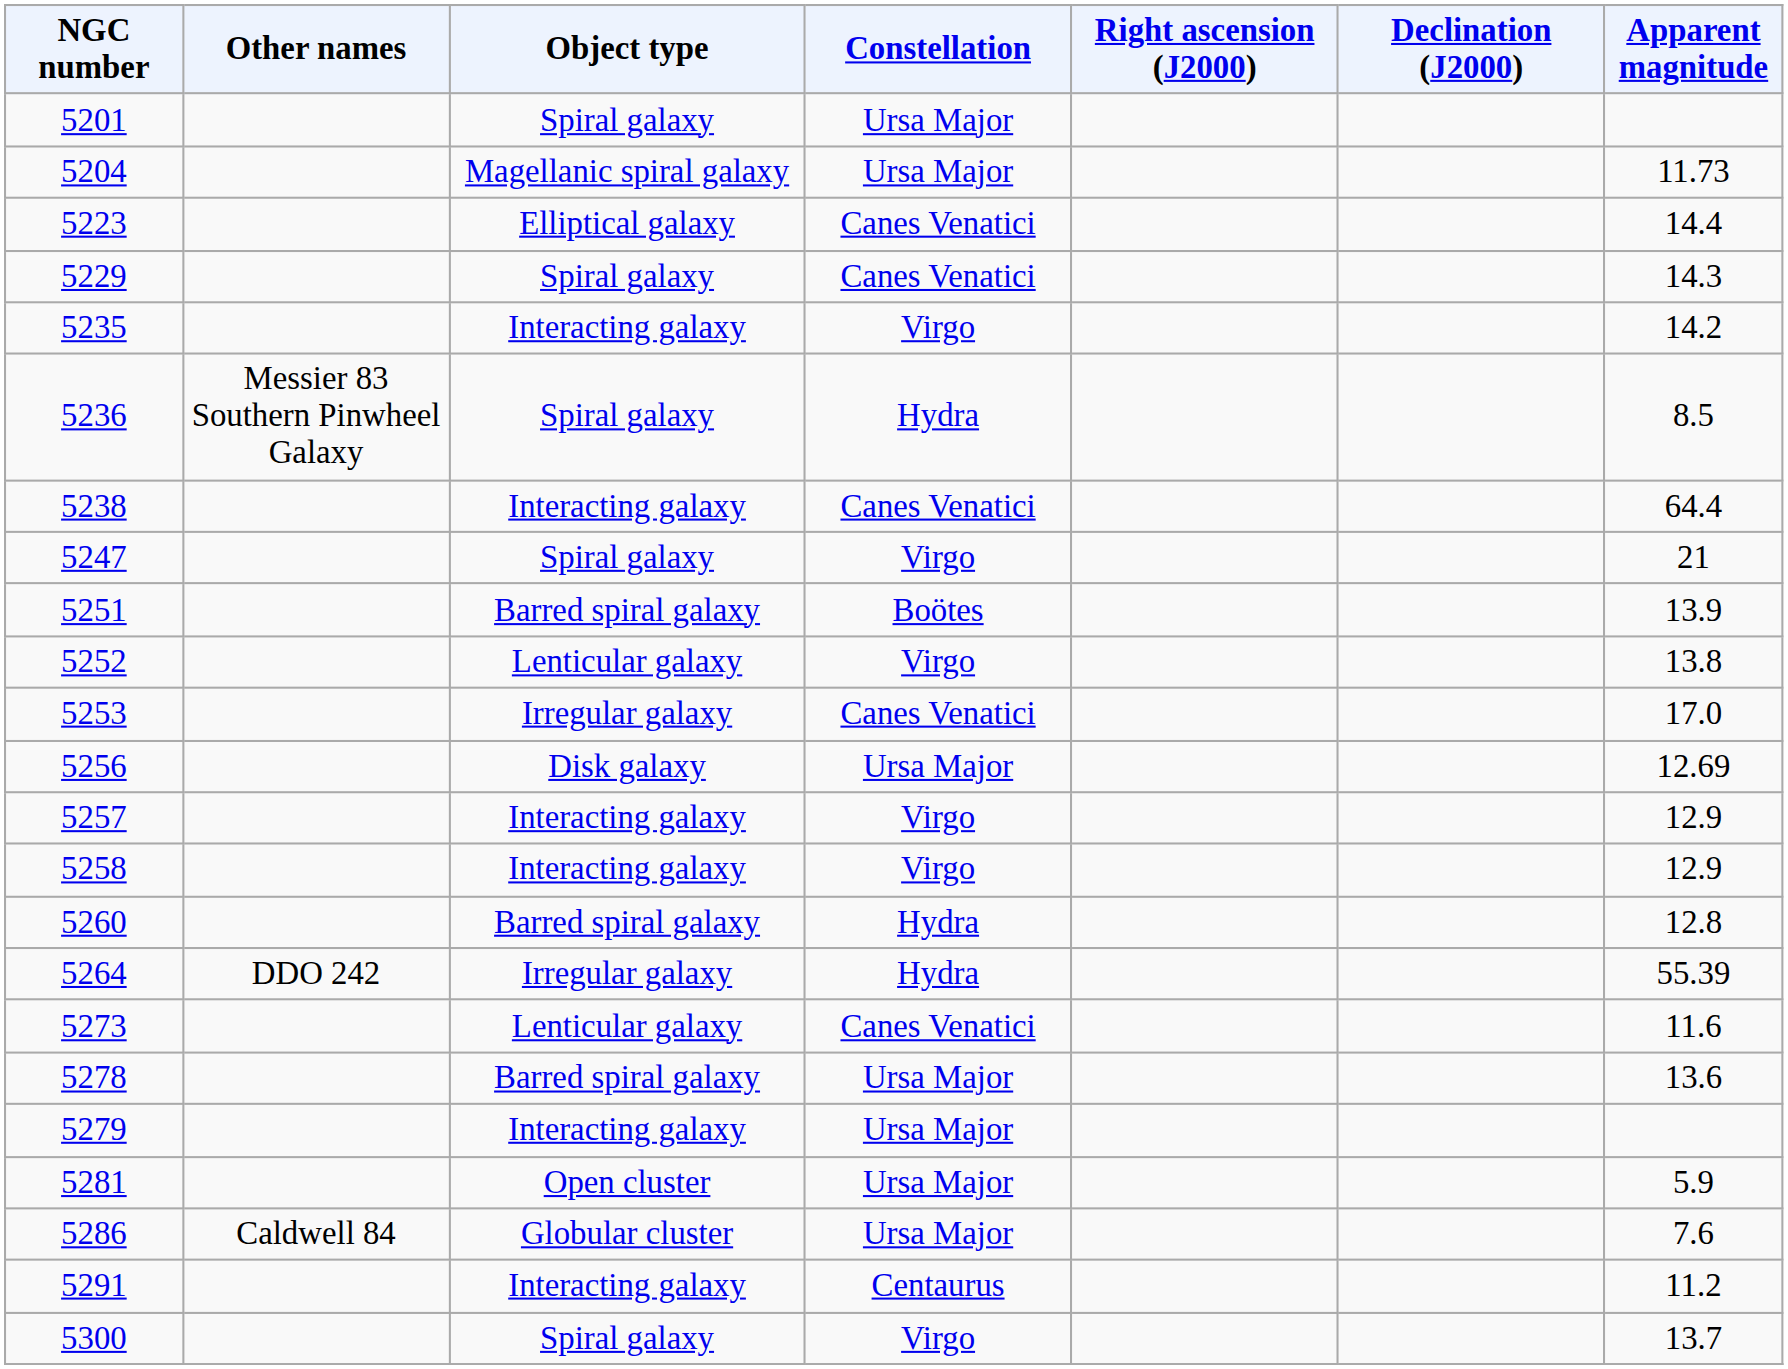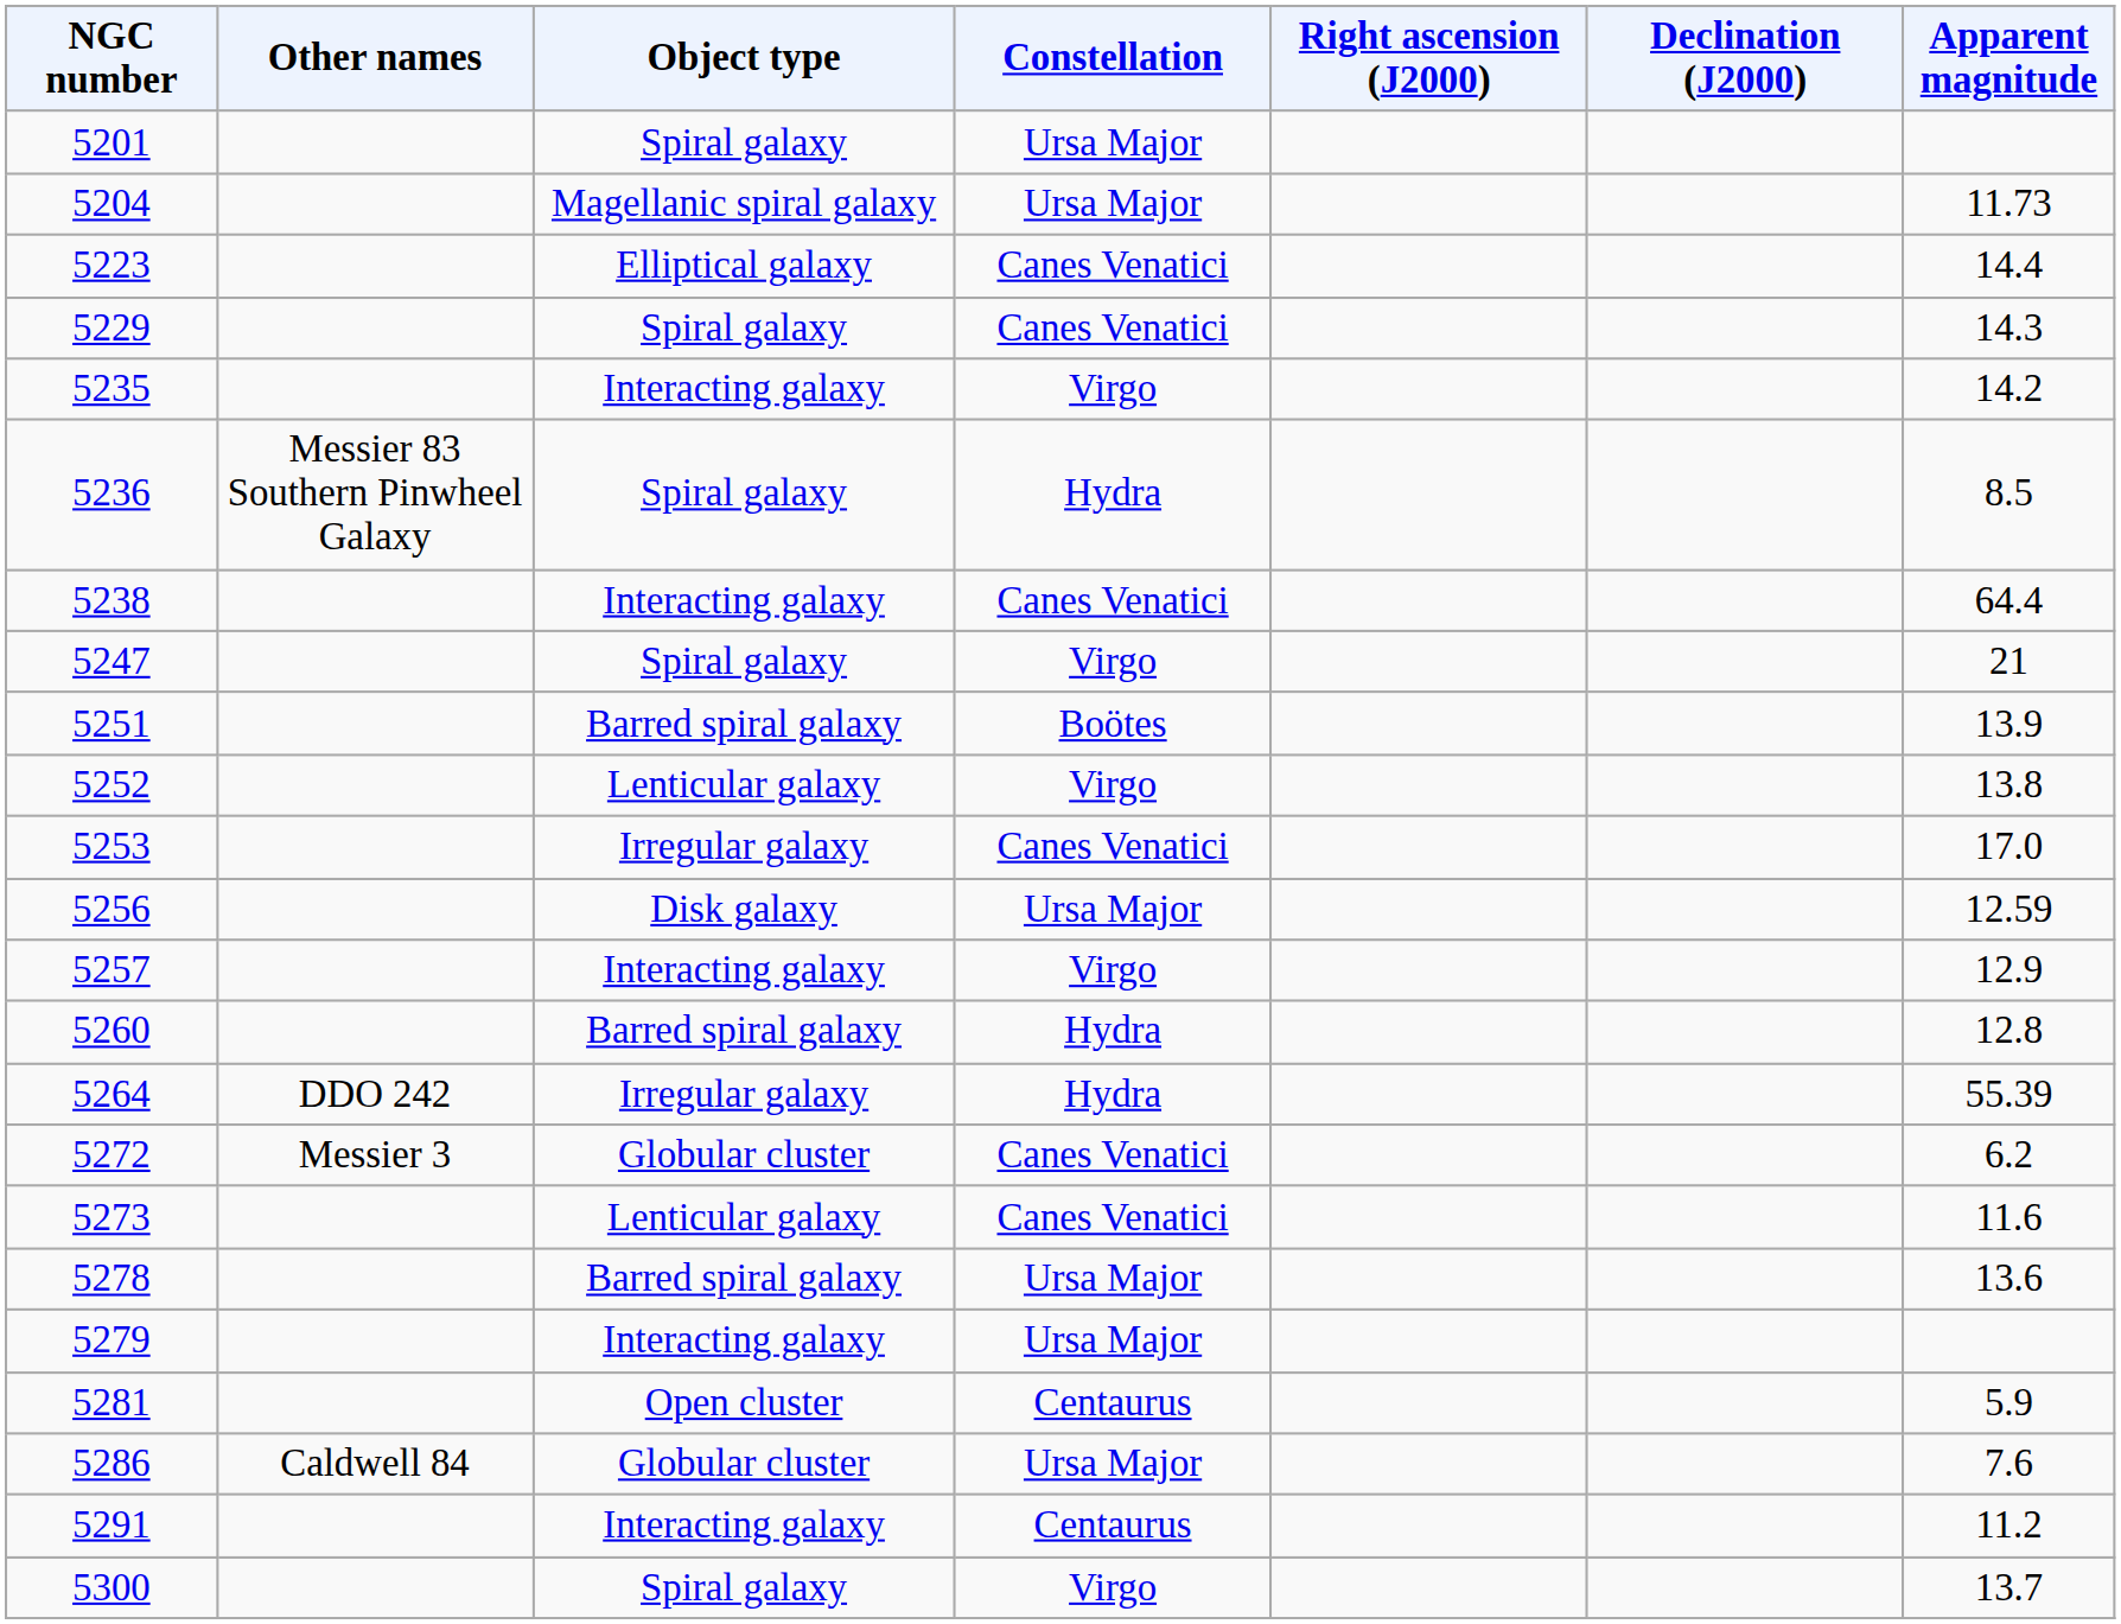 <table class="wikitable sortable sticky-header sort-under" style="text-align: center;">
 <tr>
 <th style="background-color:#edf3fe; width: 10%;">NGC number</th>
 <th style="background-color:#edf3fe; width: 15%;">Other names</th>
 <th style="background-color:#edf3fe; width: 20%;">Object type</th>
 <th style="background-color:#edf3fe; width: 15%;"><a href='#'>Constellation</a></th>
 <th style="background-color:#edf3fe; width: 15%;"><a href='#'>Right ascension</a> (<a href='#'>J2000</a>)</th>
 <th style="background-color:#edf3fe; width: 15%;"><a href='#'>Declination</a> (<a href='#'>J2000</a>)</th>
 <th style="background-color:#edf3fe; width: 10%;"><a href='#'>Apparent magnitude</a></th>
 </tr>
 <tr>
 <td><a href='#'>5201</a></td>
 <td></td>
 <td><a href='#'>Spiral galaxy</a></td>
 <td><a href='#'>Ursa Major</a></td>
 <td></td>
 <td></td>
 <td></td>
 </tr>
 <tr>
 <td><a href='#'>5204</a></td>
 <td></td>
 <td><a href='#'>Magellanic spiral galaxy</a></td>
 <td><a href='#'>Ursa Major</a></td>
 <td></td>
 <td></td>
 <td>11.73</td>
 </tr>
 <tr>
 <td><a href='#'>5223</a></td>
 <td></td>
 <td><a href='#'>Elliptical galaxy</a></td>
 <td><a href='#'>Canes Venatici</a></td>
 <td></td>
 <td></td>
 <td>14.4</td>
 </tr>
 <tr>
 <td><a href='#'>5229</a></td>
 <td></td>
 <td><a href='#'>Spiral galaxy</a></td>
 <td><a href='#'>Canes Venatici</a></td>
 <td></td>
 <td></td>
 <td>14.3</td>
 </tr>
 <tr>
 <td><a href='#'>5235</a></td>
 <td></td>
 <td><a href='#'>Interacting galaxy</a></td>
 <td><a href='#'>Virgo</a></td>
 <td></td>
 <td></td>
 <td>14.2</td>
 </tr>
 <tr>
 <td><a href='#'>5236</a></td>
 <td>Messier 83<br>Southern Pinwheel Galaxy</td>
 <td><a href='#'>Spiral galaxy</a></td>
 <td><a href='#'>Hydra</a></td>
 <td></td>
 <td></td>
 <td>8.5</td>
 </tr>
 <tr>
 <td><a href='#'>5238</a></td>
 <td></td>
 <td><a href='#'>Interacting galaxy</a></td>
 <td><a href='#'>Canes Venatici</a></td>
 <td></td>
 <td></td>
 <td>64.4</td>
 </tr>
 <tr>
 <td><a href='#'>5247</a></td>
 <td></td>
 <td><a href='#'>Spiral galaxy</a></td>
 <td><a href='#'>Virgo</a></td>
 <td></td>
 <td></td>
 <td>21</td>
 </tr>
 <tr>
 <td><a href='#'>5251</a></td>
 <td></td>
 <td><a href='#'>Barred spiral galaxy</a></td>
 <td><a href='#'>Boötes</a></td>
 <td></td>
 <td></td>
 <td>13.9</td>
 </tr>
 <tr>
 <td><a href='#'>5252</a></td>
 <td></td>
 <td><a href='#'>Lenticular galaxy</a></td>
 <td><a href='#'>Virgo</a></td>
 <td></td>
 <td></td>
 <td>13.8</td>
 </tr>
 <tr>
 <td><a href='#'>5253</a></td>
 <td></td>
 <td><a href='#'>Irregular galaxy</a></td>
 <td><a href='#'>Canes Venatici</a></td>
 <td></td>
 <td></td>
 <td>17.0</td>
 </tr>
 <tr>
 <td><a href='#'>5256</a></td>
 <td></td>
 <td><a href='#'>Disk galaxy</a></td>
 <td><a href='#'>Ursa Major</a></td>
 <td></td>
 <td></td>
-<td>12.69</td>
+<td>12.59</td>
 </tr>
 <tr>
 <td><a href='#'>5257</a></td>
-<td></td>
-<td><a href='#'>Interacting galaxy</a></td>
-<td><a href='#'>Virgo</a></td>
-<td></td>
-<td></td>
-<td>12.9</td>
-</tr>
-<tr>
-<td><a href='#'>5258</a></td>
 <td></td>
 <td><a href='#'>Interacting galaxy</a></td>
 <td><a href='#'>Virgo</a></td>
 <td></td>
 <td></td>
 <td>12.9</td>
 </tr>
 <tr>
 <td><a href='#'>5260</a></td>
 <td></td>
 <td><a href='#'>Barred spiral galaxy</a></td>
 <td><a href='#'>Hydra</a></td>
 <td></td>
 <td></td>
 <td>12.8</td>
 </tr>
 <tr>
 <td><a href='#'>5264</a></td>
 <td>DDO 242</td>
 <td><a href='#'>Irregular galaxy</a></td>
 <td><a href='#'>Hydra</a></td>
 <td></td>
 <td></td>
 <td>55.39</td>
+</tr>
+<tr>
+<td><a href='#'>5272</a></td>
+<td>Messier 3</td>
+<td><a href='#'>Globular cluster</a></td>
+<td><a href='#'>Canes Venatici</a></td>
+<td></td>
+<td></td>
+<td>6.2</td>
 </tr>
 <tr>
 <td><a href='#'>5273</a></td>
 <td></td>
 <td><a href='#'>Lenticular galaxy</a></td>
 <td><a href='#'>Canes Venatici</a></td>
 <td></td>
 <td></td>
 <td>11.6</td>
 </tr>
 <tr>
 <td><a href='#'>5278</a></td>
 <td></td>
 <td><a href='#'>Barred spiral galaxy</a></td>
 <td><a href='#'>Ursa Major</a></td>
 <td></td>
 <td></td>
 <td>13.6</td>
 </tr>
 <tr>
 <td><a href='#'>5279</a></td>
 <td></td>
 <td><a href='#'>Interacting galaxy</a></td>
 <td><a href='#'>Ursa Major</a></td>
 <td></td>
 <td></td>
 <td></td>
 </tr>
 <tr>
 <td><a href='#'>5281</a></td>
 <td></td>
 <td><a href='#'>Open cluster</a></td>
-<td><a href='#'>Ursa Major</a></td>
+<td><a href='#'>Centaurus</a></td>
 <td></td>
 <td></td>
 <td>5.9</td>
 </tr>
 <tr>
 <td><a href='#'>5286</a></td>
 <td>Caldwell 84</td>
 <td><a href='#'>Globular cluster</a></td>
 <td><a href='#'>Ursa Major</a></td>
 <td></td>
 <td></td>
 <td>7.6</td>
 </tr>
 <tr>
 <td><a href='#'>5291</a></td>
 <td></td>
 <td><a href='#'>Interacting galaxy</a></td>
 <td><a href='#'>Centaurus</a></td>
 <td></td>
 <td></td>
 <td>11.2</td>
 </tr>
 <tr>
 <td><a href='#'>5300</a></td>
 <td></td>
 <td><a href='#'>Spiral galaxy</a></td>
 <td><a href='#'>Virgo</a></td>
 <td></td>
 <td></td>
 <td>13.7</td>
 </tr>
 <tr>
 </tr>
 </table>
